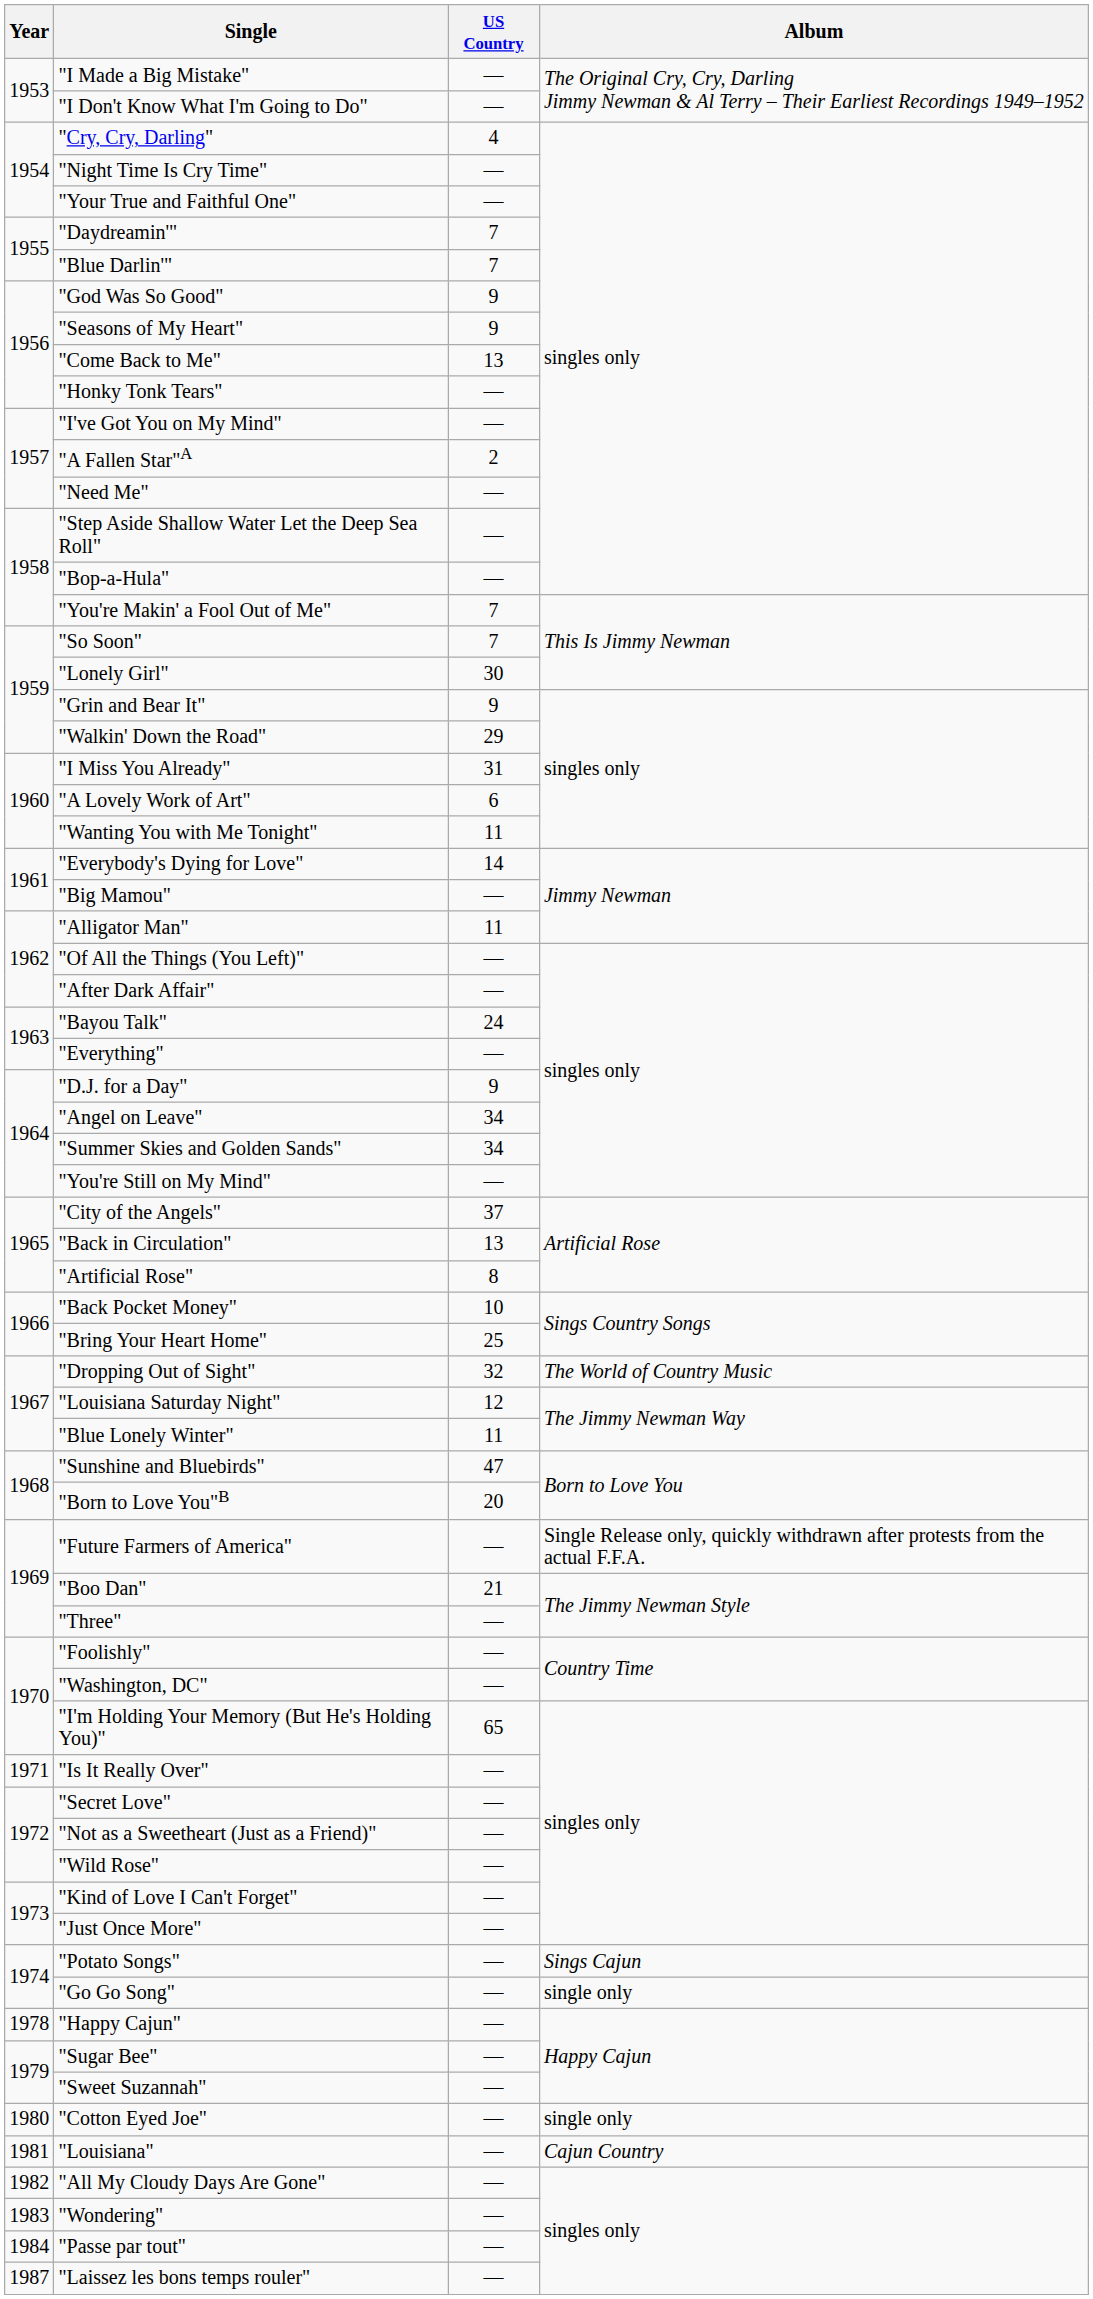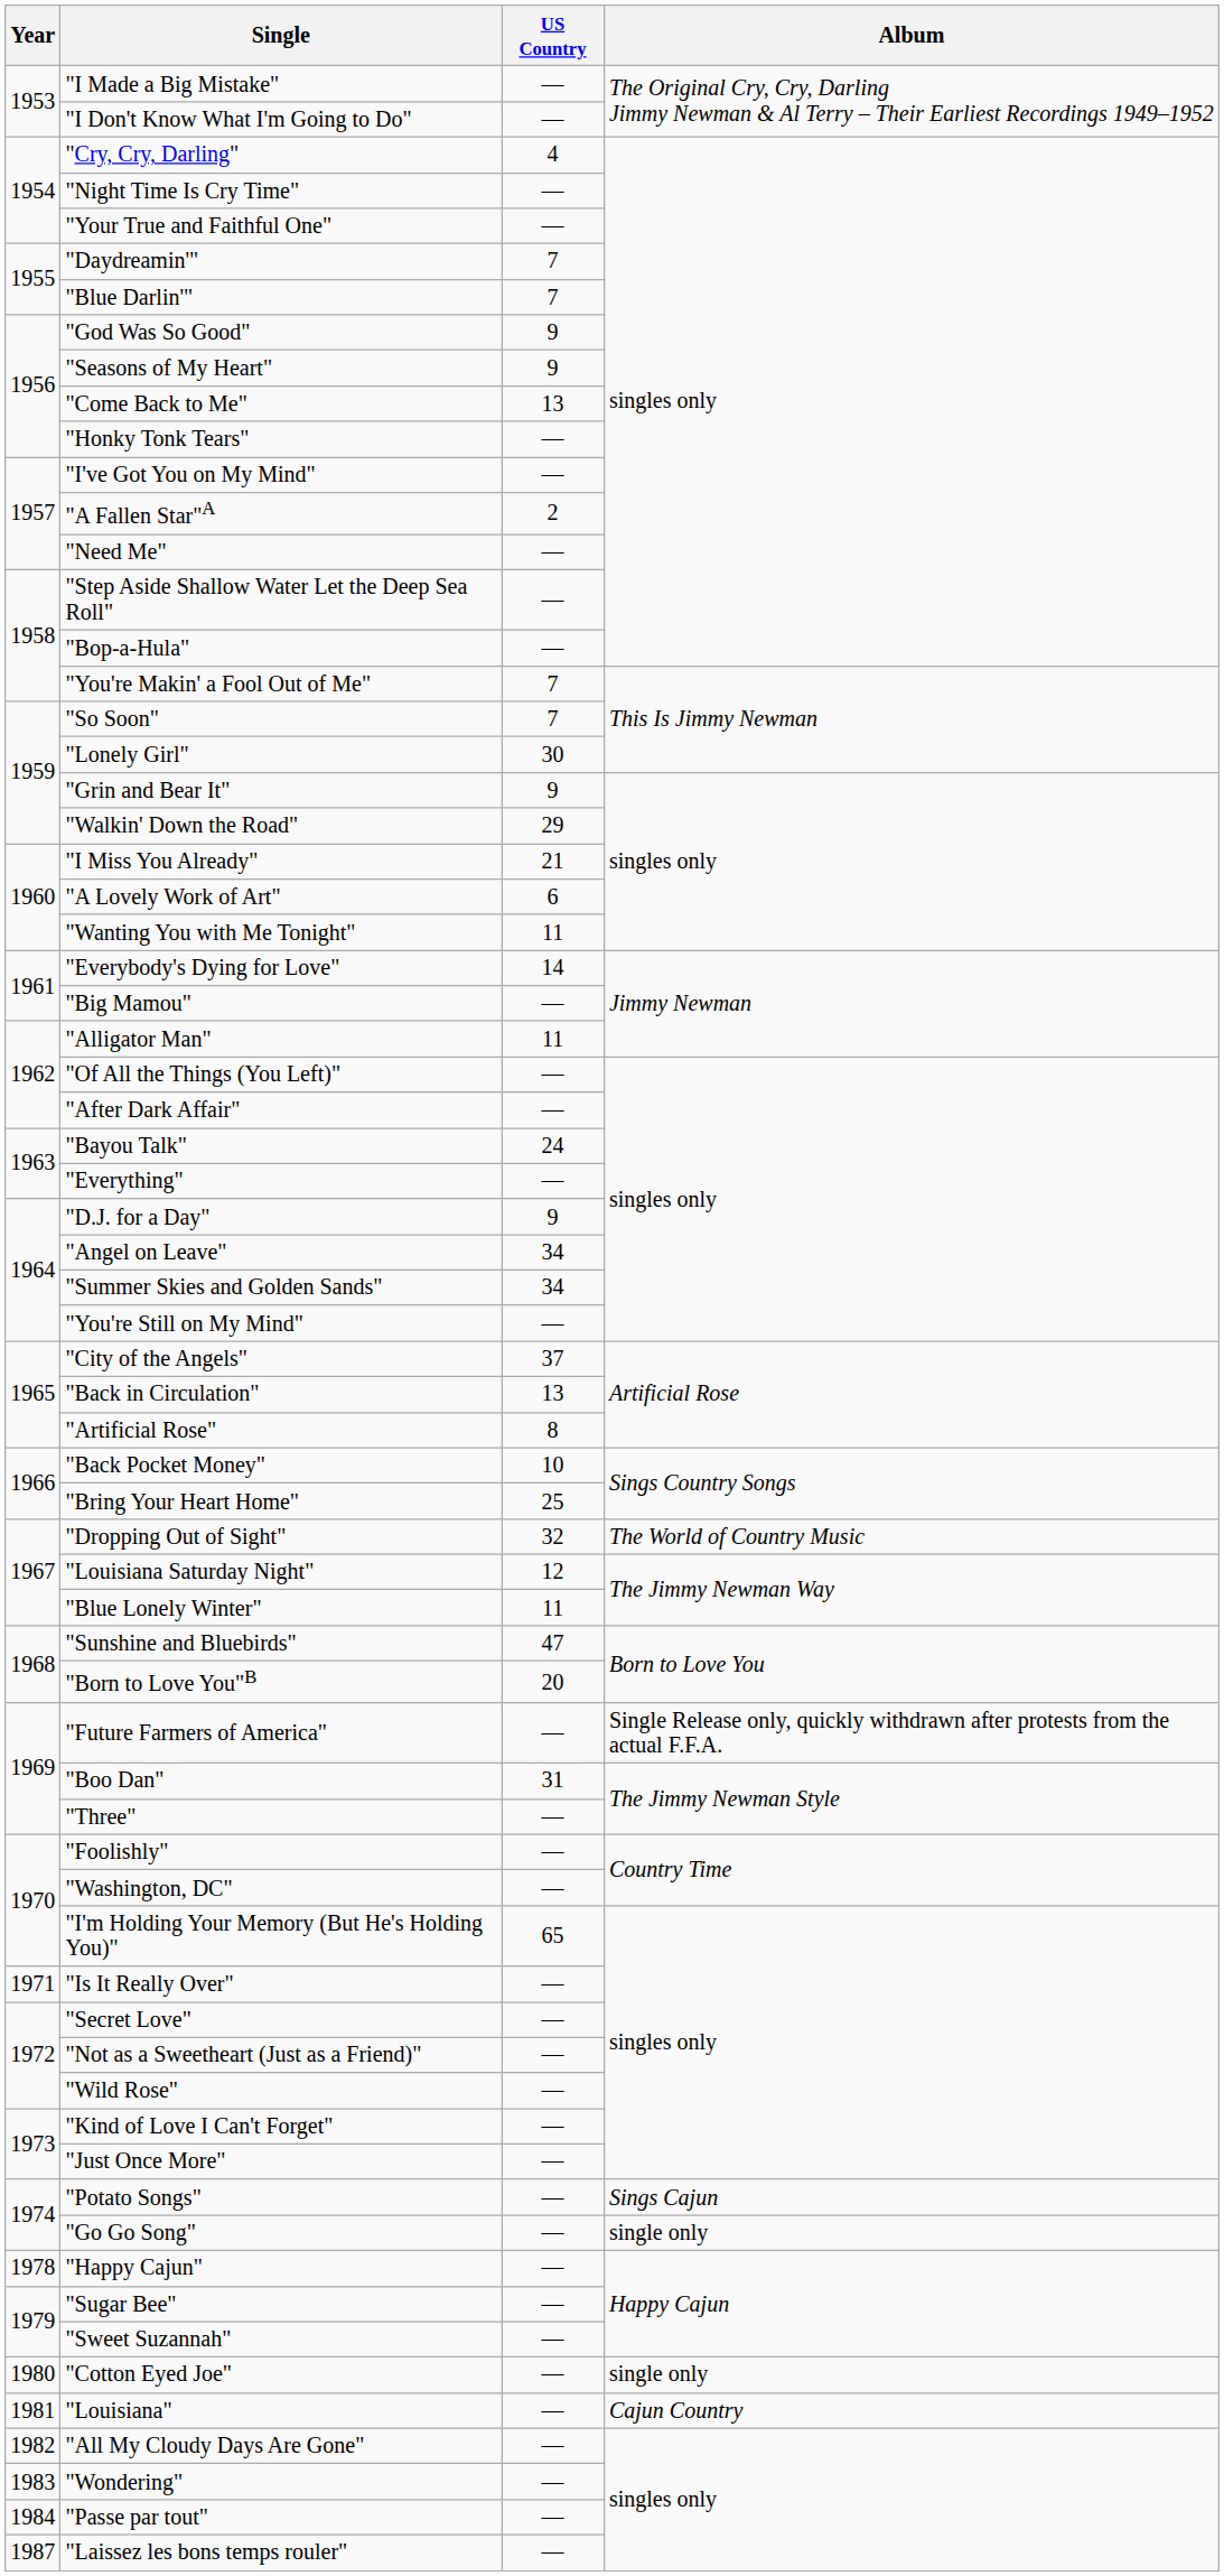 <table class="wikitable">
 <tr>
 <th>Year</th>
 <th>Single</th>
 <th><small><a href='#'>US Country</a></small></th>
 <th>Album</th>
 </tr>
 <tr>
 <td rowspan=2>1953</td>
 <td>"I Made a Big Mistake"</td>
 <td align=center>—</td>
 <td rowspan=2><em>The Original Cry, Cry, Darling</em><br><em>Jimmy Newman & Al Terry – Their Earliest Recordings 1949–1952</em></td>
 </tr>
 <tr>
 <td>"I Don't Know What I'm Going to Do"</td>
 <td align=center>—</td>
 </tr>
 <tr>
 <td rowspan="3">1954</td>
 <td>"<a href='#'>Cry, Cry, Darling</a>"</td>
 <td style="text-align:center;">4</td>
 <td rowspan=14>singles only</td>
 </tr>
 <tr>
 <td>"Night Time Is Cry Time"</td>
 <td style="text-align:center;">—</td>
 </tr>
 <tr>
 <td>"Your True and Faithful One"</td>
 <td style="text-align:center;">—</td>
 </tr>
 <tr>
 <td rowspan="2">1955</td>
 <td>"Daydreamin'"</td>
 <td style="text-align:center;">7</td>
 </tr>
 <tr>
 <td>"Blue Darlin'"</td>
 <td style="text-align:center;">7</td>
 </tr>
 <tr>
 <td rowspan="4">1956</td>
 <td>"God Was So Good"</td>
 <td style="text-align:center;">9</td>
 </tr>
 <tr>
 <td>"Seasons of My Heart"</td>
 <td style="text-align:center;">9</td>
 </tr>
 <tr>
 <td>"Come Back to Me"</td>
 <td style="text-align:center;">13</td>
 </tr>
 <tr>
 <td>"Honky Tonk Tears"</td>
 <td style="text-align:center;">—</td>
 </tr>
 <tr>
 <td rowspan="3">1957</td>
 <td>"I've Got You on My Mind"</td>
 <td style="text-align:center;">—</td>
 </tr>
 <tr>
 <td>"A Fallen Star"<sup>A</sup></td>
 <td style="text-align:center;">2</td>
 </tr>
 <tr>
 <td>"Need Me"</td>
 <td style="text-align:center;">—</td>
 </tr>
 <tr>
 <td rowspan="3">1958</td>
 <td>"Step Aside Shallow Water Let the Deep Sea Roll"</td>
 <td style="text-align:center;">—</td>
 </tr>
 <tr>
 <td>"Bop-a-Hula"</td>
 <td style="text-align:center;">—</td>
 </tr>
 <tr>
 <td>"You're Makin' a Fool Out of Me"</td>
 <td style="text-align:center;">7</td>
 <td rowspan="3"><em>This Is Jimmy Newman</em></td>
 </tr>
 <tr>
 <td rowspan="4">1959</td>
 <td>"So Soon"</td>
 <td style="text-align:center;">7</td>
 </tr>
 <tr>
 <td>"Lonely Girl"</td>
 <td style="text-align:center;">30</td>
 </tr>
 <tr>
 <td>"Grin and Bear It"</td>
 <td style="text-align:center;">9</td>
 <td rowspan="5">singles only</td>
 </tr>
 <tr>
 <td>"Walkin' Down the Road"</td>
 <td style="text-align:center;">29</td>
 </tr>
 <tr>
 <td rowspan="3">1960</td>
 <td>"I Miss You Already"</td>
-<td style="text-align:center;">31</td>
+<td style="text-align:center;">21</td>
 </tr>
 <tr>
 <td>"A Lovely Work of Art"</td>
 <td style="text-align:center;">6</td>
 </tr>
 <tr>
 <td>"Wanting You with Me Tonight"</td>
 <td style="text-align:center;">11</td>
 </tr>
 <tr>
 <td rowspan="2">1961</td>
 <td>"Everybody's Dying for Love"</td>
 <td style="text-align:center;">14</td>
 <td rowspan="3"><em>Jimmy Newman</em></td>
 </tr>
 <tr>
 <td>"Big Mamou"</td>
 <td style="text-align:center;">—</td>
 </tr>
 <tr>
 <td rowspan="3">1962</td>
 <td>"Alligator Man"</td>
 <td style="text-align:center;">11</td>
 </tr>
 <tr>
 <td>"Of All the Things (You Left)"</td>
 <td style="text-align:center;">—</td>
 <td rowspan="8">singles only</td>
 </tr>
 <tr>
 <td>"After Dark Affair"</td>
 <td style="text-align:center;">—</td>
 </tr>
 <tr>
 <td rowspan="2">1963</td>
 <td>"Bayou Talk"</td>
 <td style="text-align:center;">24</td>
 </tr>
 <tr>
 <td>"Everything"</td>
 <td style="text-align:center;">—</td>
 </tr>
 <tr>
 <td rowspan="4">1964</td>
 <td>"D.J. for a Day"</td>
 <td style="text-align:center;">9</td>
 </tr>
 <tr>
 <td>"Angel on Leave"</td>
 <td style="text-align:center;">34</td>
 </tr>
 <tr>
 <td>"Summer Skies and Golden Sands"</td>
 <td style="text-align:center;">34</td>
 </tr>
 <tr>
 <td>"You're Still on My Mind"</td>
 <td style="text-align:center;">—</td>
 </tr>
 <tr>
 <td rowspan="3">1965</td>
 <td>"City of the Angels"</td>
 <td style="text-align:center;">37</td>
 <td rowspan="3"><em>Artificial Rose</em></td>
 </tr>
 <tr>
 <td>"Back in Circulation"</td>
 <td style="text-align:center;">13</td>
 </tr>
 <tr>
 <td>"Artificial Rose"</td>
 <td style="text-align:center;">8</td>
 </tr>
 <tr>
 <td rowspan="2">1966</td>
 <td>"Back Pocket Money"</td>
 <td style="text-align:center;">10</td>
 <td rowspan="2"><em>Sings Country Songs</em></td>
 </tr>
 <tr>
 <td>"Bring Your Heart Home"</td>
 <td style="text-align:center;">25</td>
 </tr>
 <tr>
 <td rowspan="3">1967</td>
 <td>"Dropping Out of Sight"</td>
 <td style="text-align:center;">32</td>
 <td><em>The World of Country Music</em></td>
 </tr>
 <tr>
 <td>"Louisiana Saturday Night"</td>
 <td style="text-align:center;">12</td>
 <td rowspan="2"><em>The Jimmy Newman Way</em></td>
 </tr>
 <tr>
 <td>"Blue Lonely Winter"</td>
 <td style="text-align:center;">11</td>
 </tr>
 <tr>
 <td rowspan="2">1968</td>
 <td>"Sunshine and Bluebirds"</td>
 <td style="text-align:center;">47</td>
 <td rowspan="2"><em>Born to Love You</em></td>
 </tr>
 <tr>
 <td>"Born to Love You"<sup>B</sup></td>
 <td style="text-align:center;">20</td>
 </tr>
 <tr>
 <td rowspan="3">1969</td>
 <td>"Future Farmers of America"</td>
 <td style="text-align:center;">—</td>
 <td>Single Release only, quickly withdrawn after protests from the actual F.F.A.</td>
 </tr>
 <tr>
 <td>"Boo Dan"</td>
-<td style="text-align:center;">21</td>
+<td style="text-align:center;">31</td>
 <td rowspan="2"><em>The Jimmy Newman Style</em></td>
 </tr>
 <tr>
 <td>"Three"</td>
 <td style="text-align:center;">—</td>
 </tr>
 <tr>
 <td rowspan="3">1970</td>
 <td>"Foolishly"</td>
 <td style="text-align:center;">—</td>
 <td rowspan="2"><em>Country Time</em></td>
 </tr>
 <tr>
 <td>"Washington, DC"</td>
 <td style="text-align:center;">—</td>
 </tr>
 <tr>
 <td>"I'm Holding Your Memory (But He's Holding You)"</td>
 <td style="text-align:center;">65</td>
 <td rowspan="7">singles only</td>
 </tr>
 <tr>
 <td>1971</td>
 <td>"Is It Really Over"</td>
 <td style="text-align:center;">—</td>
 </tr>
 <tr>
 <td rowspan="3">1972</td>
 <td>"Secret Love"</td>
 <td style="text-align:center;">—</td>
 </tr>
 <tr>
 <td>"Not as a Sweetheart (Just as a Friend)"</td>
 <td style="text-align:center;">—</td>
 </tr>
 <tr>
 <td>"Wild Rose"</td>
 <td style="text-align:center;">—</td>
 </tr>
 <tr>
 <td rowspan="2">1973</td>
 <td>"Kind of Love I Can't Forget"</td>
 <td style="text-align:center;">—</td>
 </tr>
 <tr>
 <td>"Just Once More"</td>
 <td style="text-align:center;">—</td>
 </tr>
 <tr>
 <td rowspan="2">1974</td>
 <td>"Potato Songs"</td>
 <td style="text-align:center;">—</td>
 <td><em>Sings Cajun</em></td>
 </tr>
 <tr>
 <td>"Go Go Song"</td>
 <td style="text-align:center;">—</td>
 <td>single only</td>
 </tr>
 <tr>
 <td>1978</td>
 <td>"Happy Cajun"</td>
 <td style="text-align:center;">—</td>
 <td rowspan="3"><em>Happy Cajun</em></td>
 </tr>
 <tr>
 <td rowspan="2">1979</td>
 <td>"Sugar Bee"</td>
 <td style="text-align:center;">—</td>
 </tr>
 <tr>
 <td>"Sweet Suzannah"</td>
 <td style="text-align:center;">—</td>
 </tr>
 <tr>
 <td>1980</td>
 <td>"Cotton Eyed Joe"</td>
 <td style="text-align:center;">—</td>
 <td>single only</td>
 </tr>
 <tr>
 <td>1981</td>
 <td>"Louisiana"</td>
 <td style="text-align:center;">—</td>
 <td><em>Cajun Country</em></td>
 </tr>
 <tr>
 <td>1982</td>
 <td>"All My Cloudy Days Are Gone"</td>
 <td style="text-align:center;">—</td>
 <td rowspan="4">singles only</td>
 </tr>
 <tr>
 <td>1983</td>
 <td>"Wondering"</td>
 <td style="text-align:center;">—</td>
 </tr>
 <tr>
 <td>1984</td>
 <td>"Passe par tout"</td>
 <td style="text-align:center;">—</td>
 </tr>
 <tr>
 <td>1987</td>
 <td>"Laissez les bons temps rouler"</td>
 <td style="text-align:center;">—</td>
 </tr>
 </table>
